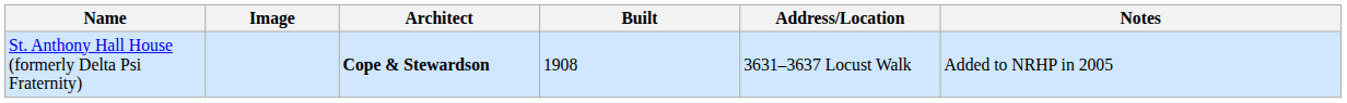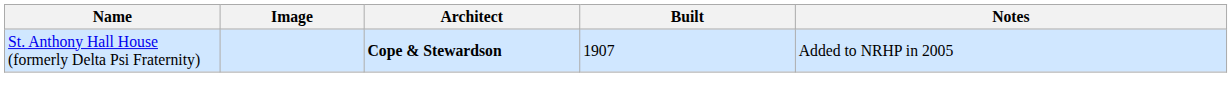 <table class="wikitable sortable">
 <tr>
 <th width="15%">Name</th>
 <th width="10%">Image</th>
 <th width="15%">Architect</th>
 <th width="15%">Built</th>
-<th width="15%">Address/Location</th>
 <th width="30%">Notes</th>
 </tr>
 <tr style="background-color:#D0E7FF">
 <td><a href='#'>St. Anthony Hall House</a><br>(formerly Delta Psi Fraternity)</td>
 <td></td>
 <td><strong>Cope & Stewardson</strong></td>
-<td>1908</td>
-<td>3631–3637 Locust Walk</td>
+<td>1907</td>
 <td>Added to NRHP in 2005</td>
 </tr>
 </table>
